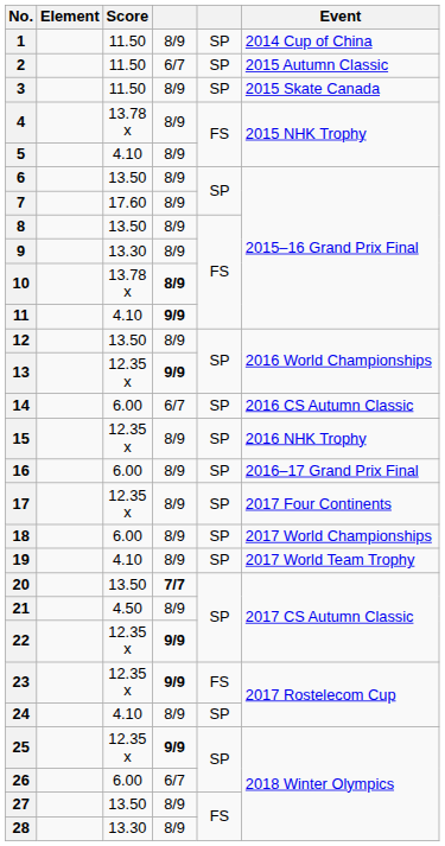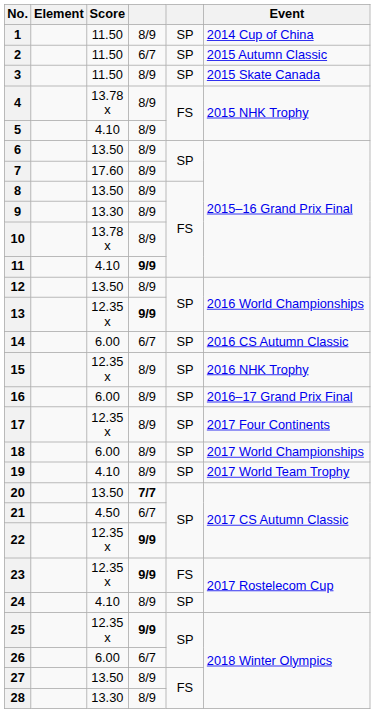 <table class="wikitable sortable" style="text-align:center;">
 <tr>
 <th scope=col>No.</th>
 <th scope=col width=50px>Element</th>
 <th scope=col width=40px>Score</th>
 <th scope=col width=40px></th>
 <th scope=col width=40px></th>
 <th scope=col width=200px>Event</th>
 </tr>
 <tr>
 <th scope=row>1</th>
 <td></td>
 <td>11.50</td>
 <td>8/9</td>
 <td>SP</td>
 <td align=left><a href='#'>2014 Cup of China</a></td>
 </tr>
 <tr>
 <th scope=row>2</th>
 <td></td>
 <td>11.50</td>
 <td>6/7</td>
 <td>SP</td>
 <td align=left><a href='#'>2015 Autumn Classic</a></td>
 </tr>
 <tr>
 <th scope=row>3</th>
 <td></td>
 <td>11.50</td>
 <td>8/9</td>
 <td>SP</td>
 <td align=left><a href='#'>2015 Skate Canada</a></td>
 </tr>
 <tr>
 <th scope=row>4</th>
 <td></td>
 <td>13.78 x</td>
 <td>8/9</td>
 <td rowspan=2>FS</td>
 <td rowspan=2 align=left><a href='#'>2015 NHK Trophy</a></td>
 </tr>
 <tr>
 <th scope=row>5</th>
 <td></td>
 <td>4.10</td>
 <td>8/9</td>
 </tr>
 <tr>
 <th scope=row>6</th>
 <td></td>
 <td>13.50</td>
 <td>8/9</td>
 <td rowspan=2>SP</td>
 <td rowspan=6 align=left><a href='#'>2015–16 Grand Prix Final</a></td>
 </tr>
 <tr>
 <th scope=row>7</th>
 <td></td>
 <td>17.60</td>
 <td>8/9</td>
 </tr>
 <tr>
 <th scope=row>8</th>
 <td></td>
 <td>13.50</td>
 <td>8/9</td>
 <td rowspan=4>FS</td>
 </tr>
 <tr>
 <th scope=row>9</th>
 <td></td>
 <td>13.30</td>
 <td>8/9</td>
 </tr>
 <tr>
 <th scope=row>10</th>
 <td></td>
 <td>13.78 x</td>
-<td><strong>8/9</strong></td>
+<td>8/9</td>
 </tr>
 <tr>
 <th scope=row>11</th>
 <td></td>
 <td>4.10</td>
 <td><strong>9/9</strong></td>
 </tr>
 <tr>
 <th scope=row>12</th>
 <td></td>
 <td>13.50</td>
 <td>8/9</td>
 <td rowspan=2>SP</td>
 <td rowspan=2 align=left><a href='#'>2016 World Championships</a></td>
 </tr>
 <tr>
 <th scope=row>13</th>
 <td></td>
 <td>12.35 x</td>
 <td><strong>9/9</strong></td>
 </tr>
 <tr>
 <th scope=row>14</th>
 <td></td>
 <td>6.00</td>
 <td>6/7</td>
 <td>SP</td>
 <td align=left><a href='#'>2016 CS Autumn Classic</a></td>
 </tr>
 <tr>
 <th scope=row>15</th>
 <td></td>
 <td>12.35 x</td>
 <td>8/9</td>
 <td>SP</td>
 <td align=left><a href='#'>2016 NHK Trophy</a></td>
 </tr>
 <tr>
 <th scope=row>16</th>
 <td></td>
 <td>6.00</td>
 <td>8/9</td>
 <td>SP</td>
 <td align=left><a href='#'>2016–17 Grand Prix Final</a></td>
 </tr>
 <tr>
 <th scope=row>17</th>
 <td></td>
 <td>12.35 x</td>
 <td>8/9</td>
 <td>SP</td>
 <td align=left><a href='#'>2017 Four Continents</a></td>
 </tr>
 <tr>
 <th scope=row>18</th>
 <td></td>
 <td>6.00</td>
 <td>8/9</td>
 <td>SP</td>
 <td align=left><a href='#'>2017 World Championships</a></td>
 </tr>
 <tr>
 <th scope=row>19</th>
 <td></td>
 <td>4.10</td>
 <td>8/9</td>
 <td>SP</td>
 <td align=left><a href='#'>2017 World Team Trophy</a></td>
 </tr>
 <tr>
 <th scope=row>20</th>
 <td></td>
 <td>13.50</td>
 <td><strong>7/7</strong></td>
 <td rowspan=3>SP</td>
 <td rowspan=3 align=left><a href='#'>2017 CS Autumn Classic</a></td>
 </tr>
 <tr>
 <th scope=row>21</th>
 <td></td>
 <td>4.50</td>
-<td>8/9</td>
+<td>6/7</td>
 </tr>
 <tr>
 <th scope=row>22</th>
 <td></td>
 <td>12.35 x</td>
 <td><strong>9/9</strong></td>
 </tr>
 <tr>
 <th scope=row>23</th>
 <td></td>
 <td>12.35 x</td>
 <td><strong>9/9</strong></td>
 <td>FS</td>
 <td rowspan=2 align=left><a href='#'>2017 Rostelecom Cup</a></td>
 </tr>
 <tr>
 <th scope=row>24</th>
 <td></td>
 <td>4.10</td>
 <td>8/9</td>
 <td>SP</td>
 </tr>
 <tr>
 <th scope=row>25</th>
 <td></td>
 <td>12.35 x</td>
 <td><strong>9/9</strong></td>
 <td rowspan=2>SP</td>
 <td rowspan=4 align=left><a href='#'>2018 Winter Olympics</a></td>
 </tr>
 <tr>
 <th scope=row>26</th>
 <td></td>
 <td>6.00</td>
 <td>6/7</td>
 </tr>
 <tr>
 <th scope=row>27</th>
 <td></td>
 <td>13.50</td>
 <td>8/9</td>
 <td rowspan=2>FS</td>
 </tr>
 <tr>
 <th scope=row>28</th>
 <td></td>
 <td>13.30</td>
 <td>8/9</td>
 </tr>
 </table>
